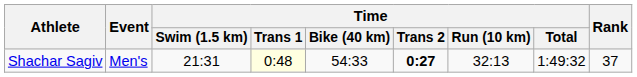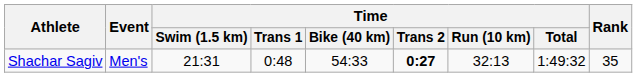 <table class=wikitable style="font-size:90%;text-align:center">
 <tr>
 <th rowspan=2>Athlete</th>
 <th rowspan=2>Event</th>
 <th colspan=6>Time</th>
 <th rowspan=2>Rank</th>
 </tr>
 <tr style="font-size:95%">
 <th>Swim (1.5 km)</th>
 <th>Trans 1</th>
 <th>Bike (40 km)</th>
 <th>Trans 2</th>
 <th>Run (10 km)</th>
 <th>Total</th>
 </tr>
 <tr>
 <td align=left><a href='#'>Shachar Sagiv</a></td>
 <td align=left><a href='#'>Men's</a></td>
 <td>21:31</td>
-<td style="background: lightyellow;">0:48</td>
+<td>0:48</td>
 <td>54:33</td>
 <td><strong>0:27</strong></td>
 <td>32:13</td>
 <td>1:49:32</td>
-<td>37</td>
+<td>35</td>
 </tr>
 </table>
